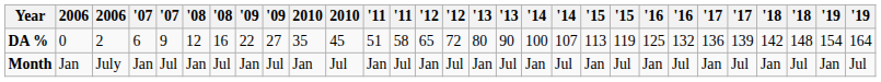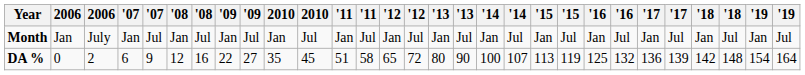 <table class="wikitable">
 <tr>
 <th>Year</th>
 <th>2006</th>
 <th>2006</th>
 <th>'07</th>
 <th>'07</th>
 <th>'08</th>
 <th>'08</th>
 <th>'09</th>
 <th>'09</th>
 <th>2010</th>
 <th>2010</th>
 <th>'11</th>
 <th>'11</th>
 <th>'12</th>
 <th>'12</th>
 <th>'13</th>
 <th>'13</th>
 <th>'14</th>
 <th>'14</th>
 <th>'15</th>
 <th>'15</th>
 <th>'16</th>
 <th>'16</th>
 <th>'17</th>
 <th>'17</th>
 <th>'18</th>
 <th>'18</th>
 <th>'19</th>
 <th>'19</th>
 </tr>
 <tr>
+<td><strong>Month</strong></td>
+<td>Jan</td>
+<td>July</td>
+<td>Jan</td>
+<td>Jul</td>
+<td>Jan</td>
+<td>Jul</td>
+<td>Jan</td>
+<td>Jul</td>
+<td>Jan</td>
+<td>Jul</td>
+<td>Jan</td>
+<td>Jul</td>
+<td>Jan</td>
+<td>Jul</td>
+<td>Jan</td>
+<td>Jul</td>
+<td>Jan</td>
+<td>Jul</td>
+<td>Jan</td>
+<td>Jul</td>
+<td>Jan</td>
+<td>Jul</td>
+<td>Jan</td>
+<td>Jul</td>
+<td>Jan</td>
+<td>Jul</td>
+<td>Jan</td>
+<td>Jul</td>
+</tr>
+<tr>
 <td><strong>DA %</strong></td>
 <td>0</td>
 <td>2</td>
 <td>6</td>
 <td>9</td>
 <td>12</td>
 <td>16</td>
 <td>22</td>
 <td>27</td>
 <td>35</td>
 <td>45</td>
 <td>51</td>
 <td>58</td>
 <td>65</td>
 <td>72</td>
 <td>80</td>
 <td>90</td>
 <td>100</td>
 <td>107</td>
 <td>113</td>
 <td>119</td>
 <td>125</td>
 <td>132</td>
 <td>136</td>
 <td>139</td>
 <td>142</td>
 <td>148</td>
 <td>154</td>
 <td>164</td>
 </tr>
-<tr>
-<td><strong>Month</strong></td>
-<td>Jan</td>
-<td>July</td>
-<td>Jan</td>
-<td>Jul</td>
-<td>Jan</td>
-<td>Jul</td>
-<td>Jan</td>
-<td>Jul</td>
-<td>Jan</td>
-<td>Jul</td>
-<td>Jan</td>
-<td>Jul</td>
-<td>Jan</td>
-<td>Jul</td>
-<td>Jan</td>
-<td>Jul</td>
-<td>Jan</td>
-<td>Jul</td>
-<td>Jan</td>
-<td>Jul</td>
-<td>Jan</td>
-<td>Jul</td>
-<td>Jan</td>
-<td>Jul</td>
-<td>Jan</td>
-<td>Jul</td>
-<td>Jan</td>
-<td>Jul</td>
-</tr>
 </table>
